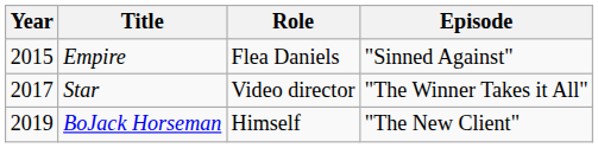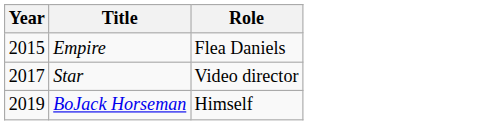 <table class="wikitable">
 <tr>
 <th>Year</th>
 <th>Title</th>
 <th>Role</th>
-<th>Episode</th>
 </tr>
 <tr>
 <td>2015</td>
 <td><em>Empire</em></td>
 <td>Flea Daniels</td>
-<td>"Sinned Against"</td>
 </tr>
 <tr>
 <td>2017</td>
 <td><em>Star</em></td>
 <td>Video director</td>
-<td>"The Winner Takes it All"</td>
 </tr>
 <tr>
 <td>2019</td>
 <td><em><a href='#'>BoJack Horseman</a></em></td>
 <td>Himself</td>
-<td>"The New Client"</td>
 </tr>
 </table>
